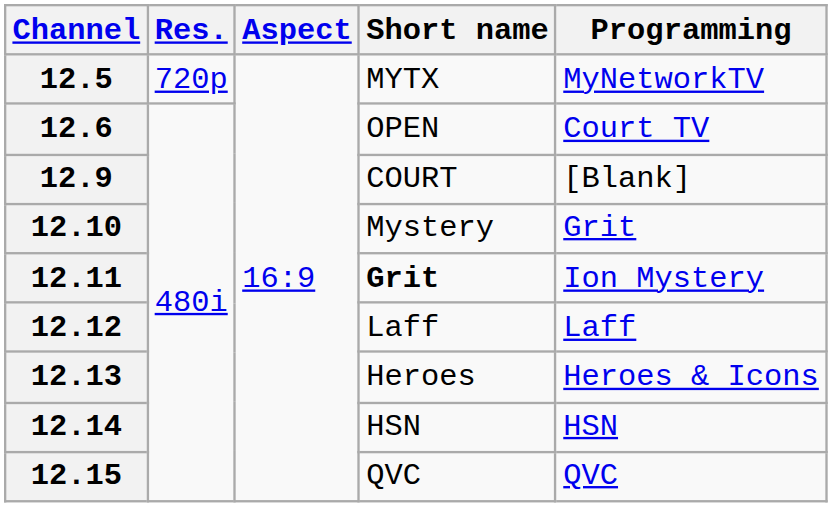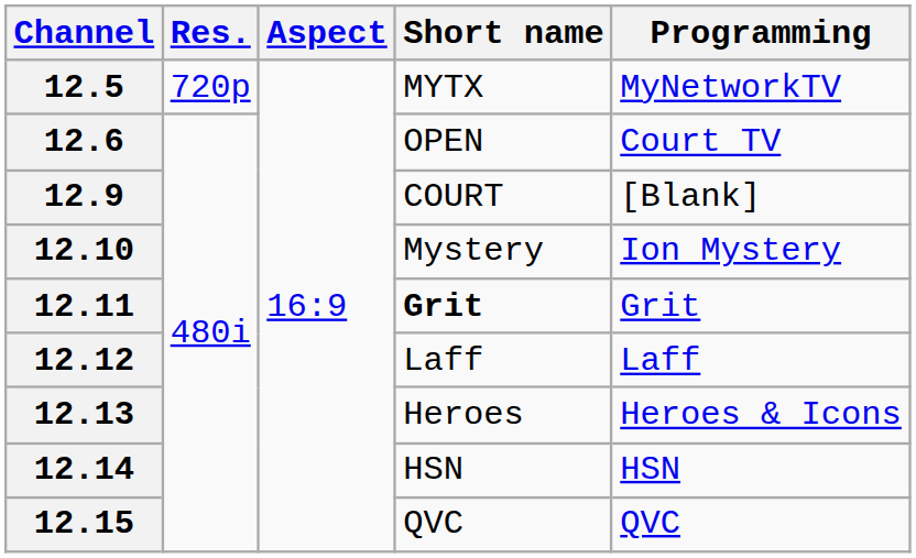 <table class="wikitable">
 <tr>
 <th scope = "col"><a href='#'>Channel</a></th>
 <th scope = "col"><a href='#'>Res.</a></th>
 <th scope = "col"><a href='#'>Aspect</a></th>
 <th scope = "col">Short name</th>
 <th scope = "col">Programming</th>
 </tr>
 <tr>
 <th scope = "row">12.5</th>
 <td><a href='#'>720p</a></td>
 <td rowspan=9><a href='#'>16:9</a></td>
 <td>MYTX</td>
 <td><a href='#'>MyNetworkTV</a></td>
 </tr>
 <tr>
 <th scope = "row">12.6</th>
 <td rowspan=8><a href='#'>480i</a></td>
 <td>OPEN</td>
 <td><a href='#'>Court TV</a></td>
 </tr>
 <tr>
 <th scope = "row">12.9</th>
 <td>COURT</td>
 <td>[Blank]</td>
 </tr>
 <tr>
 <th scope = "row">12.10</th>
 <td>Mystery</td>
-<td><a href='#'>Grit</a></td>
+<td><a href='#'>Ion Mystery</a></td>
 </tr>
 <tr>
 <th scope = "row">12.11</th>
 <td><strong>Grit</strong></td>
-<td><a href='#'>Ion Mystery</a></td>
+<td><a href='#'>Grit</a></td>
 </tr>
 <tr>
 <th scope = "row">12.12</th>
 <td>Laff</td>
 <td><a href='#'>Laff</a></td>
 </tr>
 <tr>
 <th scope = "row">12.13</th>
 <td>Heroes</td>
 <td><a href='#'>Heroes & Icons</a></td>
 </tr>
 <tr>
 <th scope = "row">12.14</th>
 <td>HSN</td>
 <td><a href='#'>HSN</a></td>
 </tr>
 <tr>
 <th scope = "row">12.15</th>
 <td>QVC</td>
 <td><a href='#'>QVC</a></td>
 </tr>
 </table>
